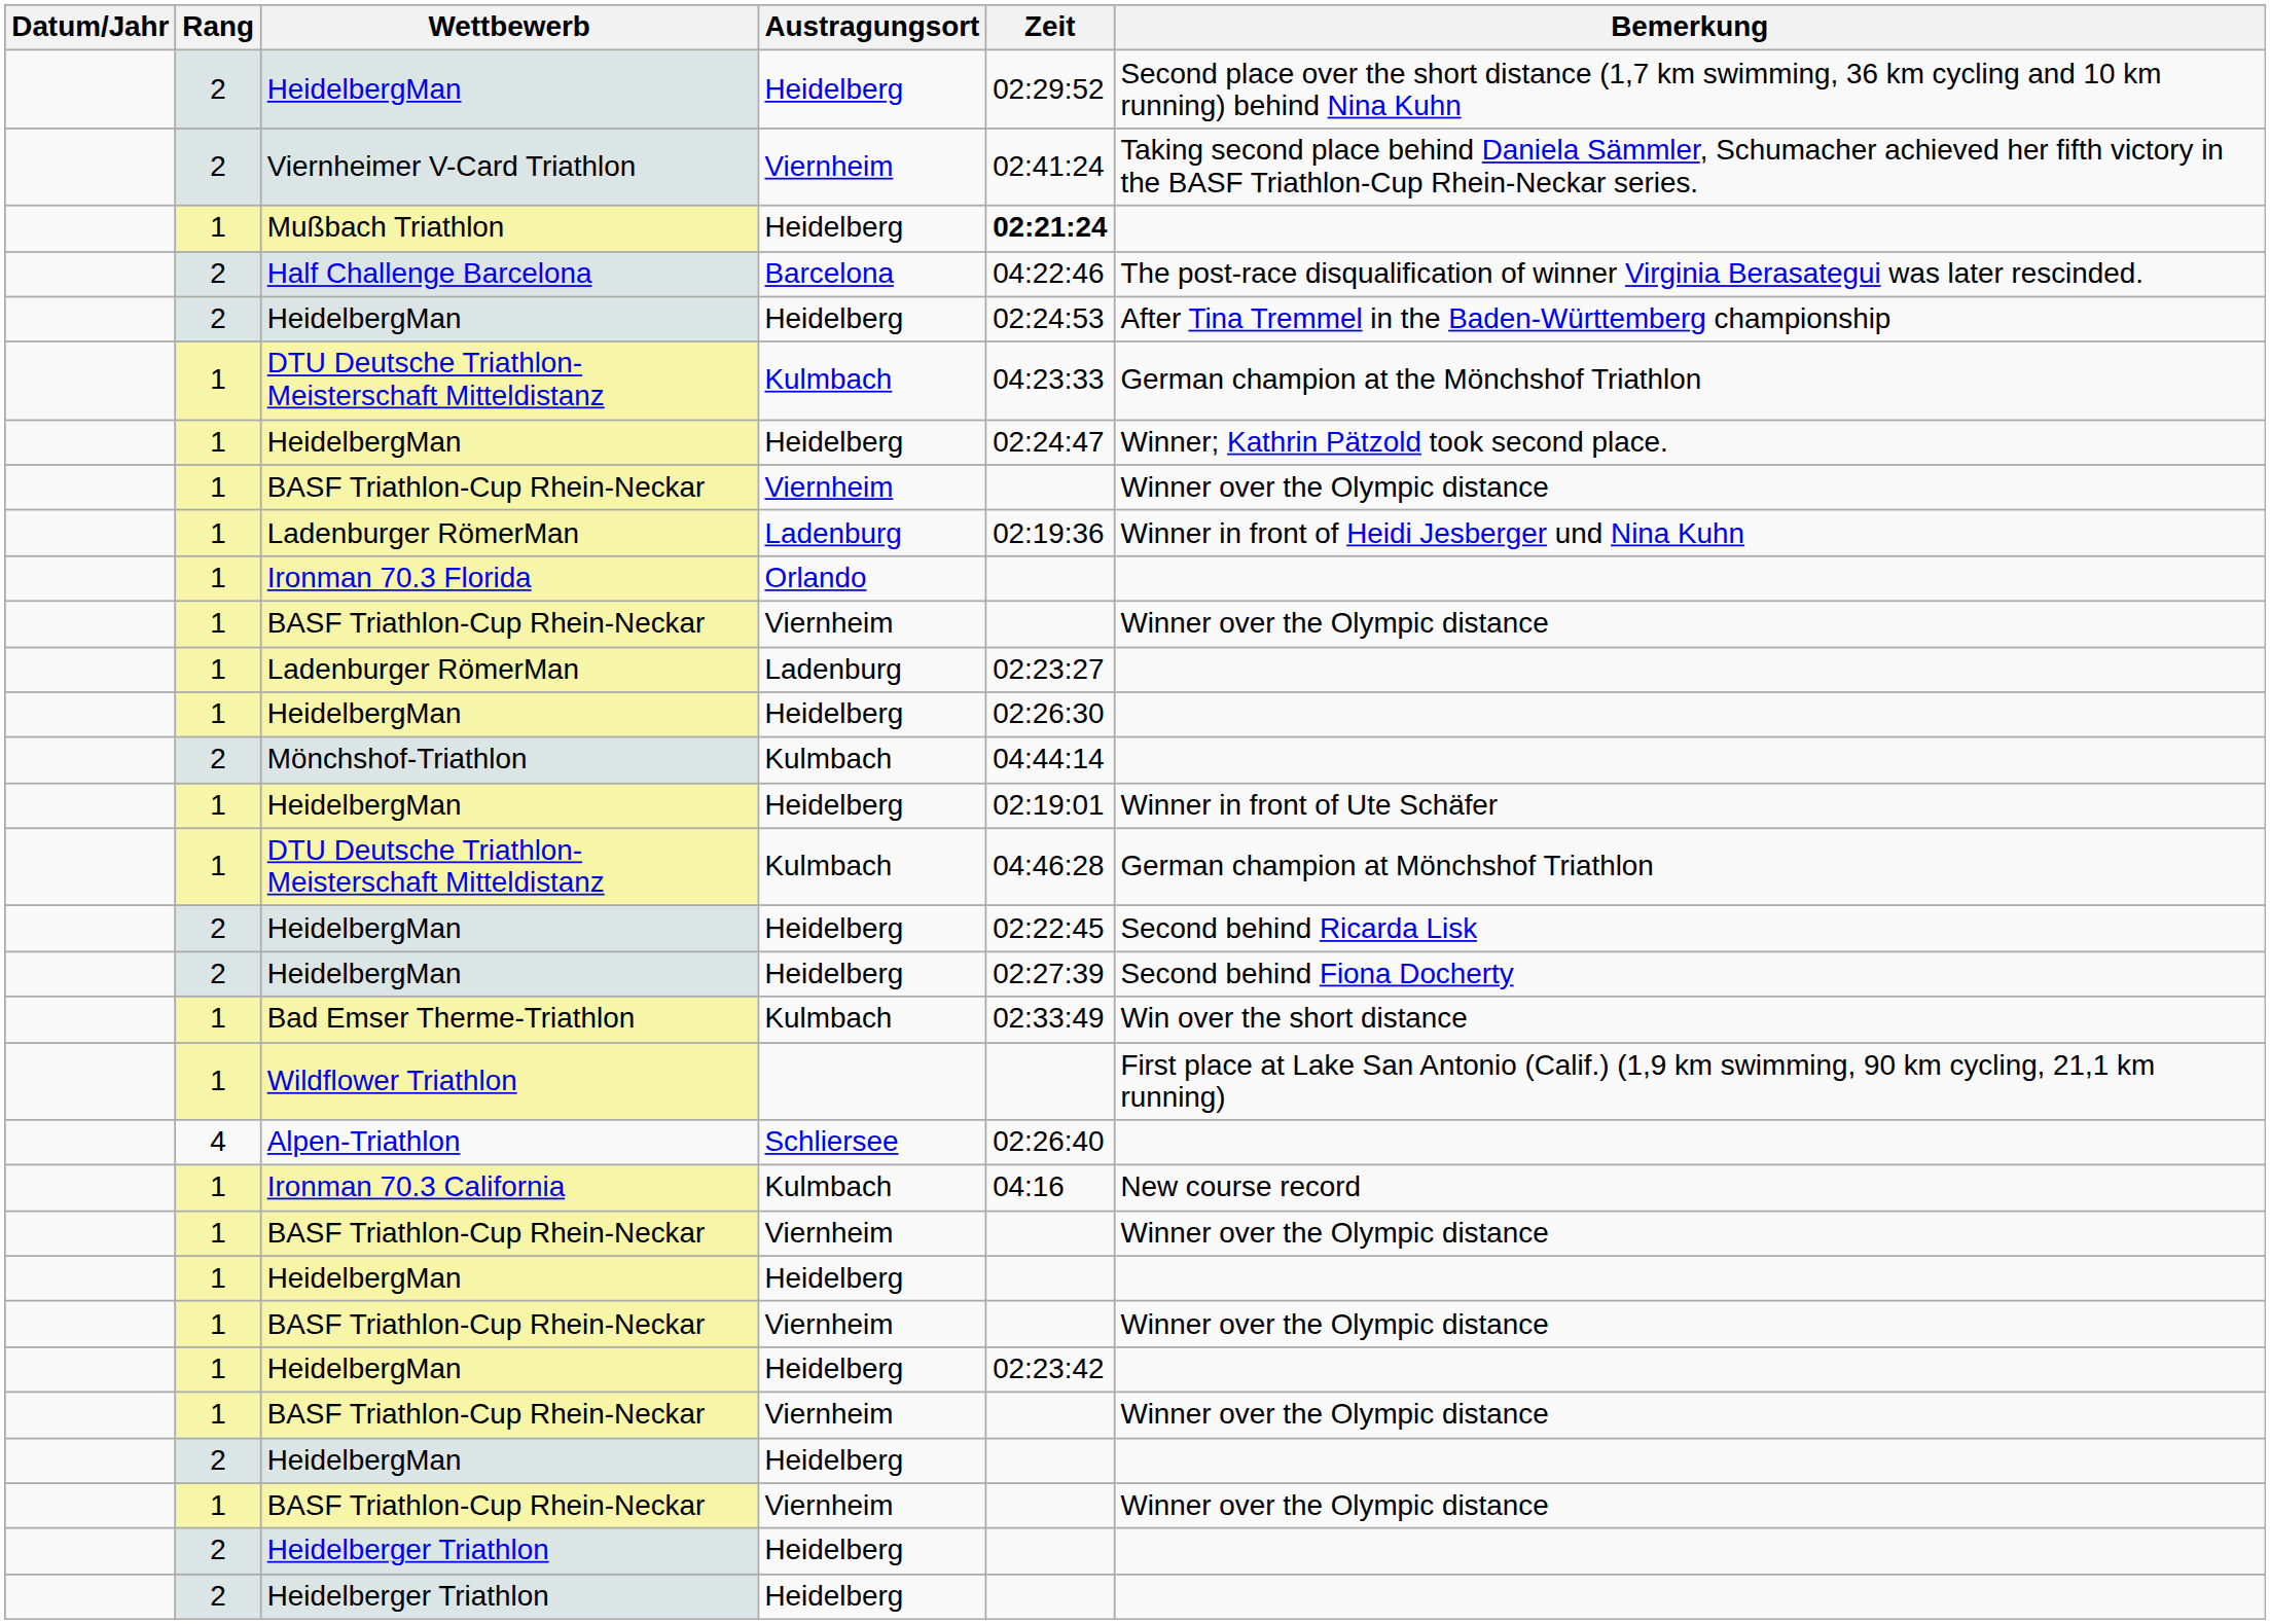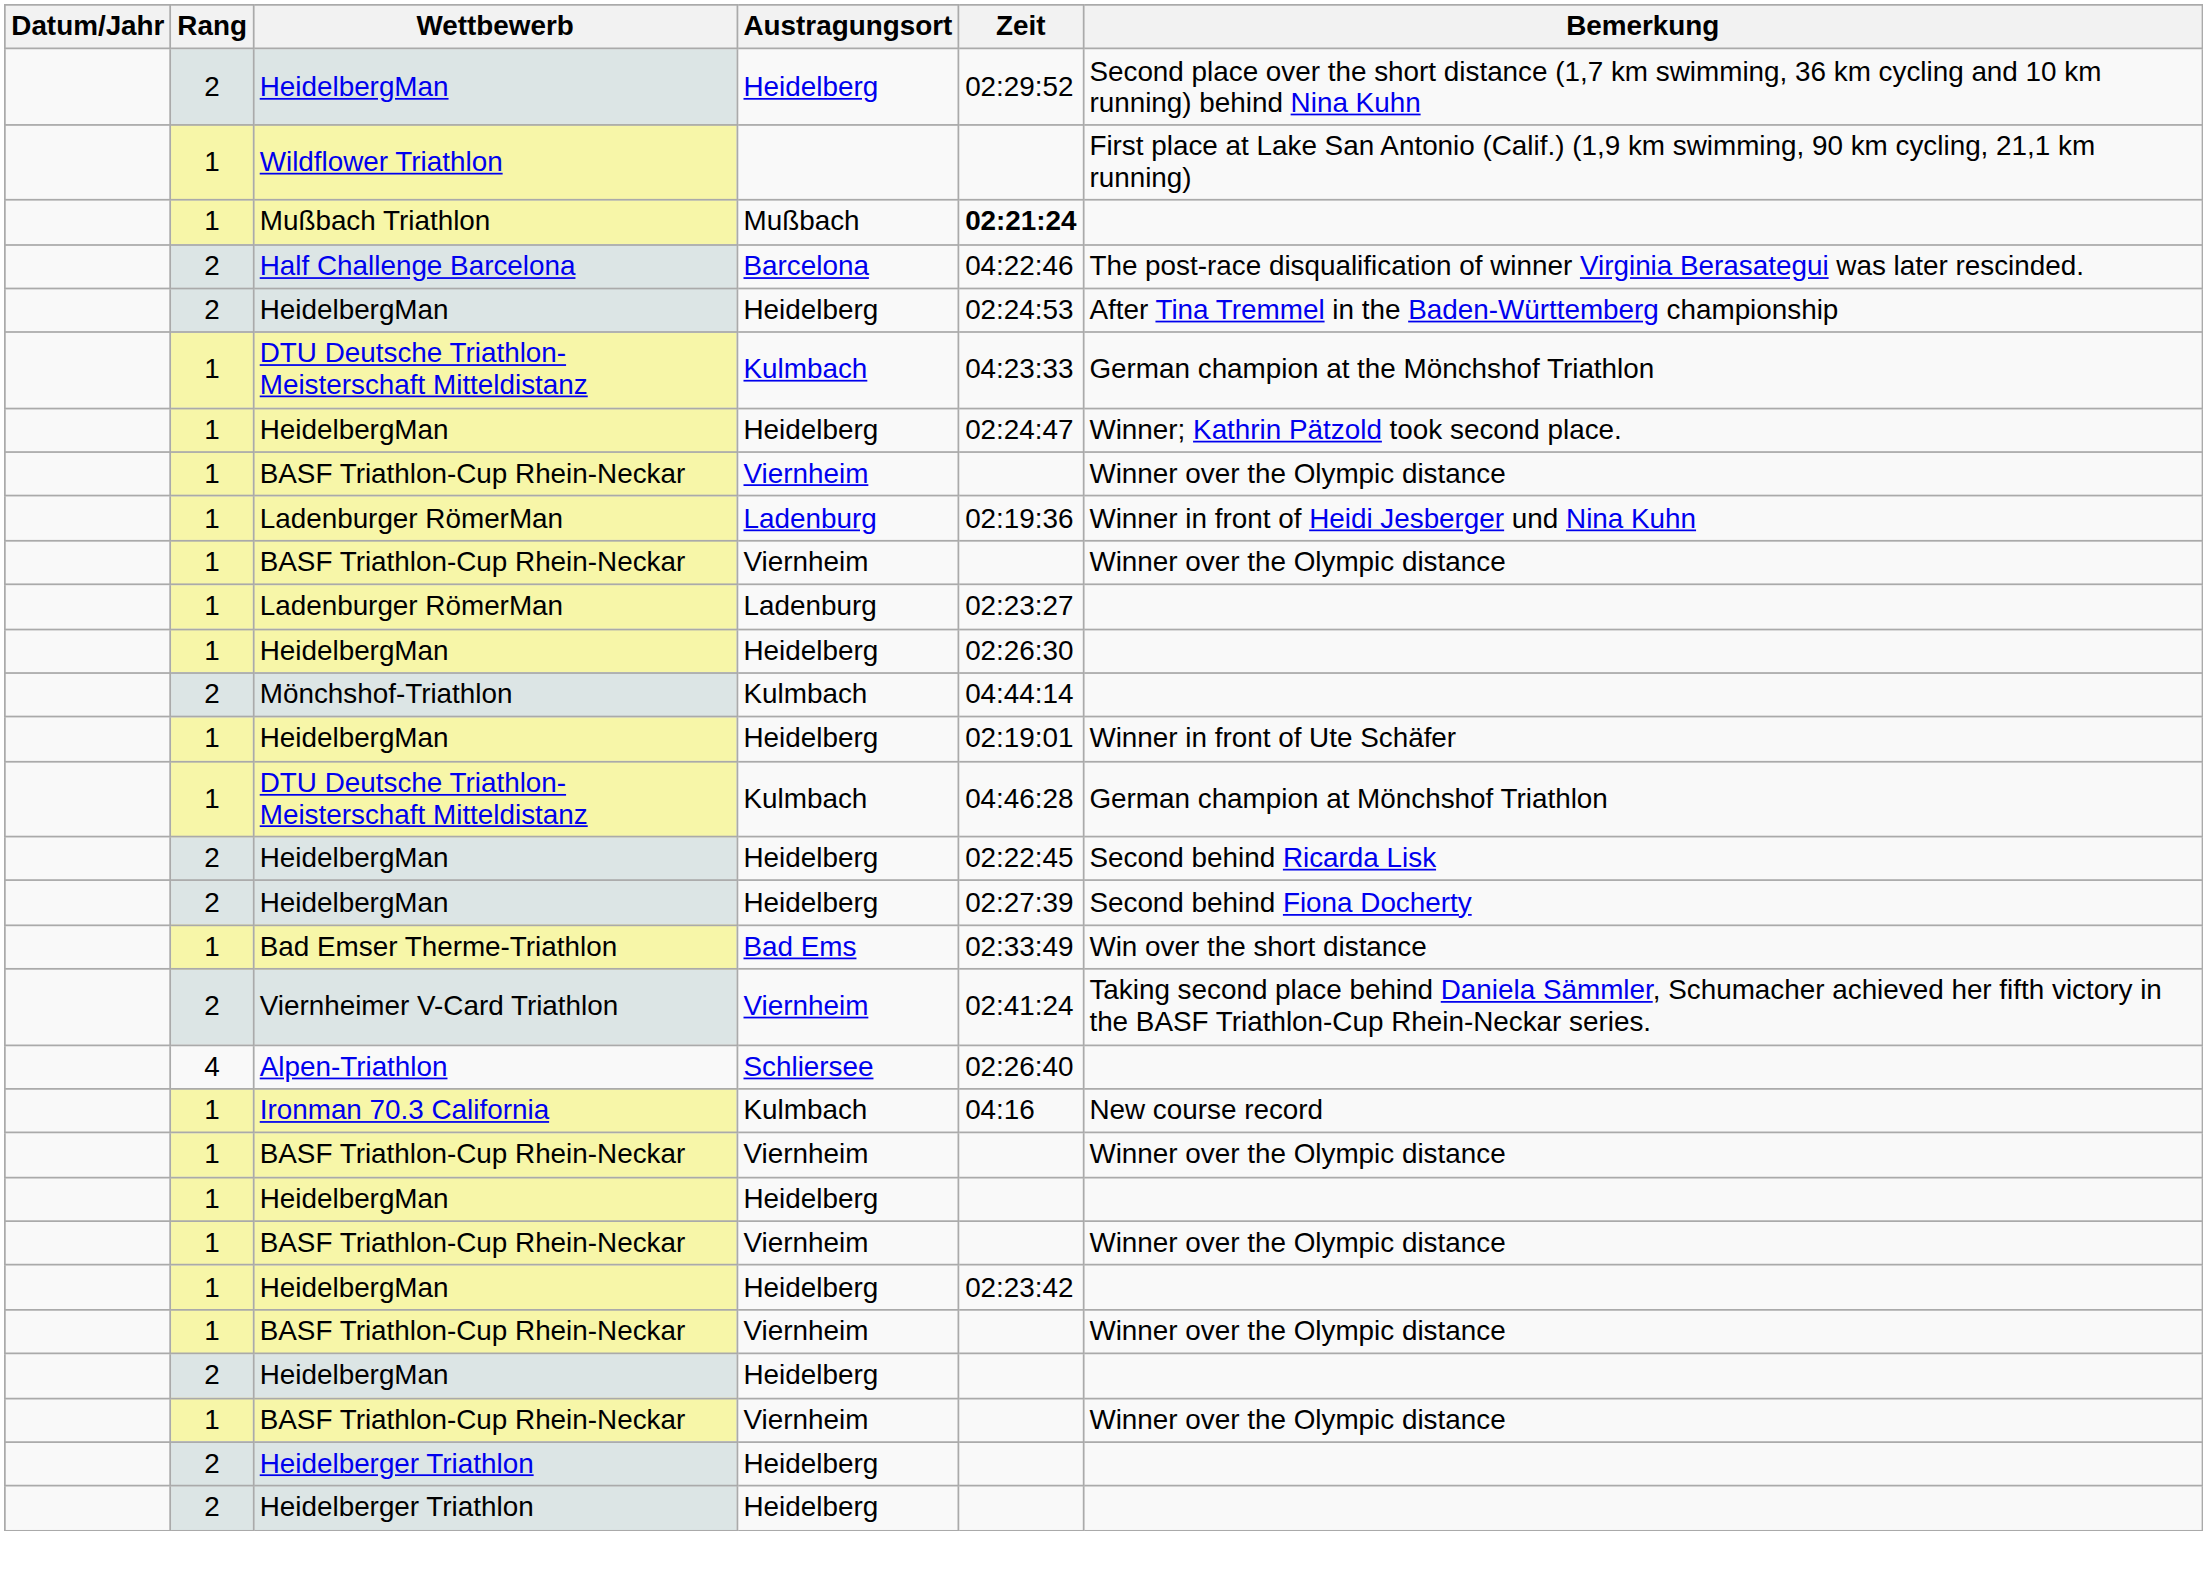 <table class="wikitable sortable" style="width:100%">
 <tr>
 <th>Datum/Jahr</th>
 <th>Rang</th>
 <th>Wettbewerb</th>
 <th>Austragungsort</th>
 <th>Zeit</th>
 <th>Bemerkung</th>
 </tr>
 <tr>
 <td style="text-align:right"></td>
 <td style="background-color:#DCE5E5; text-align:center">2</td>
 <td style="background-color:#DCE5E5;"><a href='#'>HeidelbergMan</a></td>
 <td> <a href='#'>Heidelberg</a></td>
 <td>02:29:52</td>
 <td>Second place over the short distance (1,7 km swimming, 36 km cycling and 10 km running) behind <a href='#'>Nina Kuhn</a></td>
 </tr>
 <tr>
 <td style="text-align:right"></td>
-<td style="background-color:#DCE5E5; text-align:center">2</td>
-<td style="background-color:#DCE5E5;">Viernheimer V-Card Triathlon</td>
-<td> <a href='#'>Viernheim</a></td>
-<td>02:41:24</td>
-<td>Taking second place behind <a href='#'>Daniela Sämmler</a>, Schumacher achieved her fifth victory in the BASF Triathlon-Cup Rhein-Neckar series.</td>
+<td style="background-color:#F7F6A8; text-align:center">1</td>
+<td style="background-color:#F7F6A8;"><a href='#'>Wildflower Triathlon</a></td>
+<td></td>
+<td></td>
+<td>First place at Lake San Antonio (Calif.) (1,9 km swimming, 90 km cycling, 21,1 km running)</td>
 </tr>
 <tr>
 <td style="text-align:right"></td>
 <td style="background-color:#F7F6A8; text-align:center">1</td>
 <td style="background-color:#F7F6A8;">Mußbach Triathlon</td>
-<td> Heidelberg</td>
+<td> Mußbach</td>
 <td><strong>02:21:24</strong></td>
 <td></td>
 </tr>
 <tr>
 <td style="text-align:right"></td>
 <td style="background-color:#DCE5E5; text-align:center">2</td>
 <td style="background-color:#DCE5E5;"><a href='#'>Half Challenge Barcelona</a></td>
 <td> <a href='#'>Barcelona</a></td>
 <td>04:22:46</td>
 <td>The post-race disqualification of winner <a href='#'>Virginia Berasategui</a> was later rescinded.</td>
 </tr>
 <tr>
 <td style="text-align:right"></td>
 <td style="background-color:#DCE5E5; text-align:center">2</td>
 <td style="background-color:#DCE5E5;">HeidelbergMan</td>
 <td> Heidelberg</td>
 <td>02:24:53</td>
 <td>After <a href='#'>Tina Tremmel</a> in the <a href='#'>Baden-Württemberg</a> championship</td>
 </tr>
 <tr>
 <td style="text-align:right"></td>
 <td style="background-color:#F7F6A8; text-align:center">1</td>
 <td style="background-color:#F7F6A8;"><a href='#'>DTU Deutsche Triathlon-Meisterschaft Mitteldistanz</a></td>
 <td> <a href='#'>Kulmbach</a></td>
 <td>04:23:33</td>
 <td>German champion at the Mönchshof Triathlon</td>
 </tr>
 <tr>
 <td style="text-align:right"></td>
 <td style="background-color:#F7F6A8; text-align:center">1</td>
 <td style="background-color:#F7F6A8;">HeidelbergMan</td>
 <td> Heidelberg</td>
 <td>02:24:47</td>
 <td>Winner; <a href='#'>Kathrin Pätzold</a> took second place.</td>
 </tr>
 <tr>
 <td style="text-align:right"></td>
 <td style="background-color:#F7F6A8; text-align:center">1</td>
 <td style="background-color:#F7F6A8;">BASF Triathlon-Cup Rhein-Neckar</td>
 <td> <a href='#'>Viernheim</a></td>
 <td></td>
 <td>Winner over the Olympic distance</td>
 </tr>
 <tr>
 <td style="text-align:right"></td>
 <td style="background-color:#F7F6A8; text-align:center">1</td>
 <td style="background-color:#F7F6A8;">Ladenburger RömerMan</td>
 <td> <a href='#'>Ladenburg</a></td>
 <td>02:19:36</td>
 <td>Winner in front of <a href='#'>Heidi Jesberger</a> und <a href='#'>Nina Kuhn</a></td>
-</tr>
-<tr>
-<td style="text-align:right"></td>
-<td style="background-color:#F7F6A8; text-align:center">1</td>
-<td style="background-color:#F7F6A8;"><a href='#'>Ironman 70.3 Florida</a></td>
-<td> <a href='#'>Orlando</a></td>
-<td></td>
-<td></td>
 </tr>
 <tr>
 <td style="text-align:right"></td>
 <td style="background-color:#F7F6A8; text-align:center">1</td>
 <td style="background-color:#F7F6A8;">BASF Triathlon-Cup Rhein-Neckar</td>
 <td> Viernheim</td>
 <td></td>
 <td>Winner over the Olympic distance</td>
 </tr>
 <tr>
 <td style="text-align:right"></td>
 <td style="background-color:#F7F6A8; text-align:center">1</td>
 <td style="background-color:#F7F6A8;">Ladenburger RömerMan</td>
 <td> Ladenburg</td>
 <td>02:23:27</td>
 <td></td>
 </tr>
 <tr>
 <td style="text-align:right"></td>
 <td style="background-color:#F7F6A8; text-align:center">1</td>
 <td style="background-color:#F7F6A8;">HeidelbergMan</td>
 <td> Heidelberg</td>
 <td>02:26:30</td>
 <td></td>
 </tr>
 <tr>
 <td style="text-align:right"></td>
 <td style="background-color:#DCE5E5; text-align:center">2</td>
 <td style="background-color:#DCE5E5;">Mönchshof-Triathlon</td>
 <td> Kulmbach</td>
 <td>04:44:14</td>
 <td></td>
 </tr>
 <tr>
 <td style="text-align:right"></td>
 <td style="background-color:#F7F6A8; text-align:center">1</td>
 <td style="background-color:#F7F6A8;">HeidelbergMan</td>
 <td> Heidelberg</td>
 <td>02:19:01</td>
 <td>Winner in front of Ute Schäfer</td>
 </tr>
 <tr>
 <td style="text-align:right"></td>
 <td style="background-color:#F7F6A8; text-align:center">1</td>
 <td style="background-color:#F7F6A8;"><a href='#'>DTU Deutsche Triathlon-Meisterschaft Mitteldistanz</a></td>
 <td> Kulmbach</td>
 <td>04:46:28</td>
 <td>German champion at Mönchshof Triathlon</td>
 </tr>
 <tr>
 <td style="text-align:right"></td>
 <td style="background-color:#DCE5E5; text-align:center">2</td>
 <td style="background-color:#DCE5E5;">HeidelbergMan</td>
 <td> Heidelberg</td>
 <td>02:22:45</td>
 <td>Second behind <a href='#'>Ricarda Lisk</a></td>
 </tr>
 <tr>
 <td style="text-align:right"></td>
 <td style="background-color:#DCE5E5; text-align:center">2</td>
 <td style="background-color:#DCE5E5;">HeidelbergMan</td>
 <td> Heidelberg</td>
 <td>02:27:39</td>
 <td>Second behind <a href='#'>Fiona Docherty</a></td>
 </tr>
 <tr>
 <td style="text-align:right"></td>
 <td style="background-color:#F7F6A8; text-align:center">1</td>
 <td style="background-color:#F7F6A8;">Bad Emser Therme-Triathlon</td>
-<td> Kulmbach</td>
+<td> <a href='#'>Bad Ems</a></td>
 <td>02:33:49</td>
 <td>Win over the short distance</td>
 </tr>
 <tr>
 <td style="text-align:right"></td>
-<td style="background-color:#F7F6A8; text-align:center">1</td>
-<td style="background-color:#F7F6A8;"><a href='#'>Wildflower Triathlon</a></td>
-<td></td>
-<td></td>
-<td>First place at Lake San Antonio (Calif.) (1,9 km swimming, 90 km cycling, 21,1 km running)</td>
+<td style="background-color:#DCE5E5; text-align:center">2</td>
+<td style="background-color:#DCE5E5;">Viernheimer V-Card Triathlon</td>
+<td> <a href='#'>Viernheim</a></td>
+<td>02:41:24</td>
+<td>Taking second place behind <a href='#'>Daniela Sämmler</a>, Schumacher achieved her fifth victory in the BASF Triathlon-Cup Rhein-Neckar series.</td>
 </tr>
 <tr>
 <td style="text-align:right"></td>
 <td style="text-align:center">4</td>
 <td><a href='#'>Alpen-Triathlon</a></td>
 <td> <a href='#'>Schliersee</a></td>
 <td>02:26:40</td>
 <td></td>
 </tr>
 <tr>
 <td style="text-align:right"></td>
 <td style="background-color:#F7F6A8; text-align:center">1</td>
 <td style="background-color:#F7F6A8;"><a href='#'>Ironman 70.3 California</a></td>
 <td> Kulmbach</td>
 <td>04:16</td>
 <td>New course record</td>
 </tr>
 <tr>
 <td style="text-align:right"></td>
 <td style="background-color:#F7F6A8; text-align:center">1</td>
 <td style="background-color:#F7F6A8;">BASF Triathlon-Cup Rhein-Neckar</td>
 <td> Viernheim</td>
 <td></td>
 <td>Winner over the Olympic distance</td>
 </tr>
 <tr>
 <td style="text-align:right"></td>
 <td style="background-color:#F7F6A8; text-align:center">1</td>
 <td style="background-color:#F7F6A8;">HeidelbergMan</td>
 <td> Heidelberg</td>
 <td></td>
 <td></td>
 </tr>
 <tr>
 <td style="text-align:right"></td>
 <td style="background-color:#F7F6A8; text-align:center">1</td>
 <td style="background-color:#F7F6A8;">BASF Triathlon-Cup Rhein-Neckar</td>
 <td> Viernheim</td>
 <td></td>
 <td>Winner over the Olympic distance</td>
 </tr>
 <tr>
 <td style="text-align:right"></td>
 <td style="background-color:#F7F6A8; text-align:center">1</td>
 <td style="background-color:#F7F6A8;">HeidelbergMan</td>
 <td> Heidelberg</td>
 <td>02:23:42</td>
 <td></td>
 </tr>
 <tr>
 <td style="text-align:right"></td>
 <td style="background-color:#F7F6A8; text-align:center">1</td>
 <td style="background-color:#F7F6A8;">BASF Triathlon-Cup Rhein-Neckar</td>
 <td> Viernheim</td>
 <td></td>
 <td>Winner over the Olympic distance</td>
 </tr>
 <tr>
 <td style="text-align:right"></td>
 <td style="background-color:#DCE5E5; text-align:center">2</td>
 <td style="background-color:#DCE5E5;">HeidelbergMan</td>
 <td> Heidelberg</td>
 <td></td>
 <td></td>
 </tr>
 <tr>
 <td style="text-align:right"></td>
 <td style="background-color:#F7F6A8; text-align:center">1</td>
 <td style="background-color:#F7F6A8;">BASF Triathlon-Cup Rhein-Neckar</td>
 <td> Viernheim</td>
 <td></td>
 <td>Winner over the Olympic distance</td>
 </tr>
 <tr>
 <td style="text-align:right"></td>
 <td style="background-color:#DCE5E5; text-align:center">2</td>
 <td style="background-color:#DCE5E5;"><a href='#'>Heidelberger Triathlon</a></td>
 <td> Heidelberg</td>
 <td></td>
 <td></td>
 </tr>
 <tr>
 <td style="text-align:right"></td>
 <td style="background-color:#DCE5E5; text-align:center">2</td>
 <td style="background-color:#DCE5E5;">Heidelberger Triathlon</td>
 <td> Heidelberg</td>
 <td></td>
 <td></td>
 </tr>
 </table>
